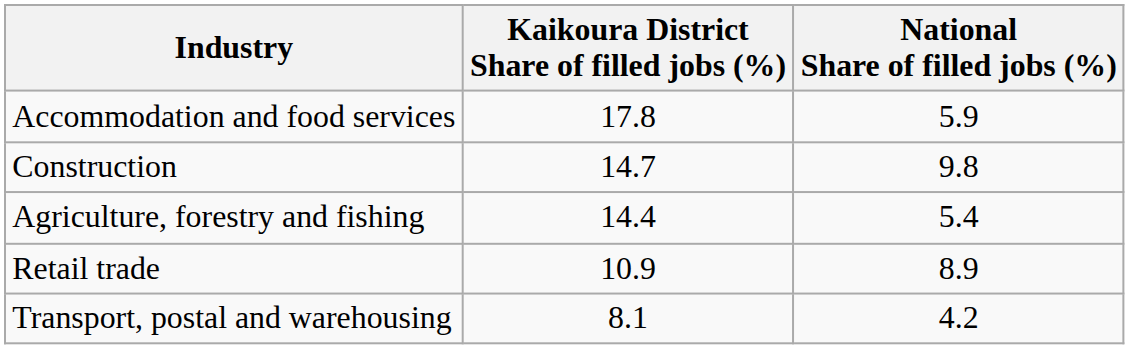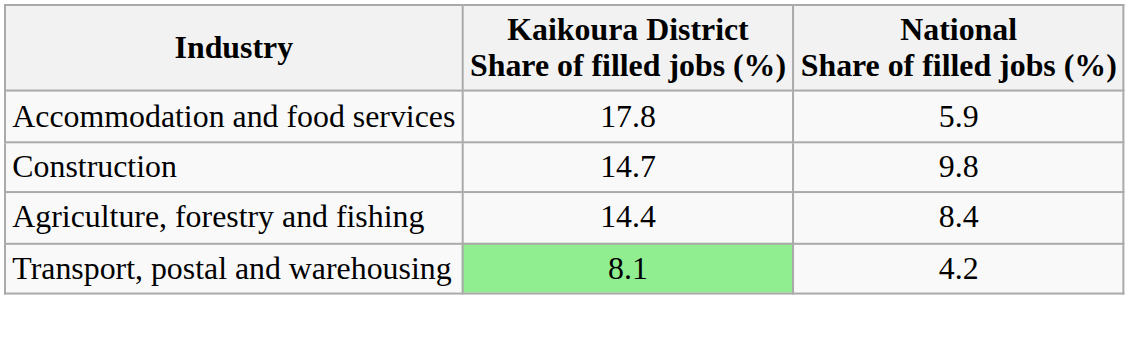 <table class="wikitable">
 <tr>
 <th>Industry</th>
 <th>Kaikoura District<br>Share of filled jobs (%)</th>
 <th>National<br>Share of filled jobs (%)</th>
 </tr>
 <tr>
 <td>Accommodation and food services</td>
 <td align="center">17.8</td>
 <td align="center">5.9</td>
 </tr>
 <tr>
 <td>Construction</td>
 <td align="center">14.7</td>
 <td align="center">9.8</td>
 </tr>
 <tr>
 <td>Agriculture, forestry and fishing</td>
 <td align="center">14.4</td>
-<td align="center">5.4</td>
-</tr>
-<tr>
-<td>Retail trade</td>
-<td align="center">10.9</td>
-<td align="center">8.9</td>
+<td align="center">8.4</td>
 </tr>
 <tr>
 <td>Transport, postal and warehousing</td>
-<td align="center">8.1</td>
+<td align="center" style="background: lightgreen;">8.1</td>
 <td align="center">4.2</td>
 </tr>
 </table>
